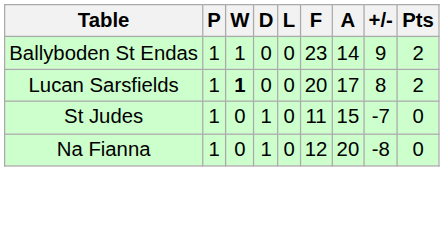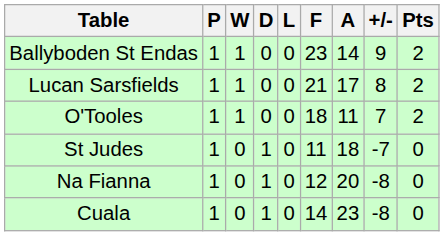 <table class="wikitable">
 <tr>
 <th>Table</th>
 <th>P</th>
 <th>W</th>
 <th>D</th>
 <th>L</th>
 <th>F</th>
 <th>A</th>
 <th>+/-</th>
 <th>Pts</th>
 </tr>
 <tr style="text-align:Center; background:#cfc;">
 <td>Ballyboden St Endas</td>
 <td>1</td>
 <td>1</td>
 <td>0</td>
 <td>0</td>
 <td>23</td>
 <td>14</td>
 <td>9</td>
 <td>2</td>
 </tr>
 <tr style="text-align:Center; background:#cfc;">
 <td>Lucan Sarsfields</td>
 <td>1</td>
-<td><strong>1</strong></td>
+<td>1</td>
 <td>0</td>
 <td>0</td>
-<td>20</td>
+<td>21</td>
 <td>17</td>
 <td>8</td>
+<td>2</td>
+</tr>
+<tr style="text-align:Center; background:#cfc;">
+<td>O'Tooles</td>
+<td>1</td>
+<td>1</td>
+<td>0</td>
+<td>0</td>
+<td>18</td>
+<td>11</td>
+<td>7</td>
 <td>2</td>
 </tr>
 <tr style="text-align:Center; background:#cfc;">
 <td>St Judes</td>
 <td>1</td>
 <td>0</td>
 <td>1</td>
 <td>0</td>
 <td>11</td>
-<td>15</td>
+<td>18</td>
 <td>-7</td>
 <td>0</td>
 </tr>
 <tr style="text-align:Center; background:#cfc;">
 <td>Na Fianna</td>
 <td>1</td>
 <td>0</td>
 <td>1</td>
 <td>0</td>
 <td>12</td>
 <td>20</td>
 <td>-8</td>
 <td>0</td>
 </tr>
+<tr style="text-align:Center; background:#cfc;">
+<td>Cuala</td>
+<td>1</td>
+<td>0</td>
+<td>1</td>
+<td>0</td>
+<td>14</td>
+<td>23</td>
+<td>-8</td>
+<td>0</td>
+</tr>
 </table>
